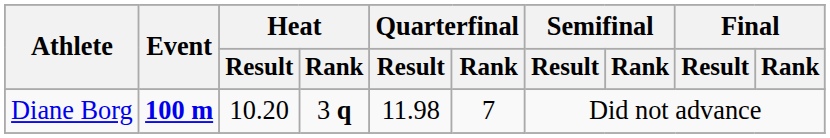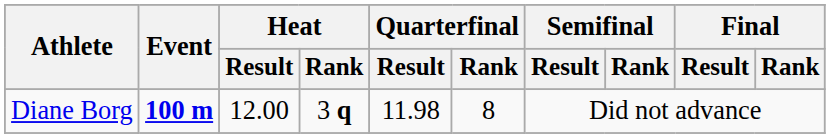 <table class="wikitable" style="font-size:90%">
 <tr>
 <th rowspan="2">Athlete</th>
 <th rowspan="2">Event</th>
 <th colspan="2">Heat</th>
 <th colspan="2">Quarterfinal</th>
 <th colspan="2">Semifinal</th>
 <th colspan="2">Final</th>
 </tr>
 <tr style="font-size:95%">
 <th>Result</th>
 <th>Rank</th>
 <th>Result</th>
 <th>Rank</th>
 <th>Result</th>
 <th>Rank</th>
 <th>Result</th>
 <th>Rank</th>
 </tr>
 <tr align=center>
 <td align=left><a href='#'>Diane Borg</a></td>
 <td align=left><strong><a href='#'>100 m</a></strong></td>
-<td>10.20</td>
+<td>12.00</td>
 <td>3 <strong>q</strong></td>
 <td>11.98</td>
-<td>7</td>
+<td>8</td>
 <td colspan=4>Did not advance</td>
 </tr>
 </table>
